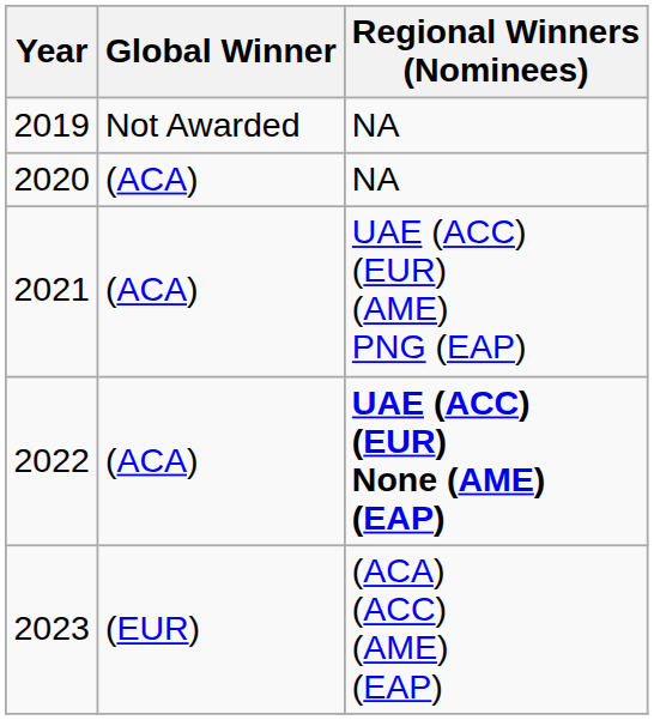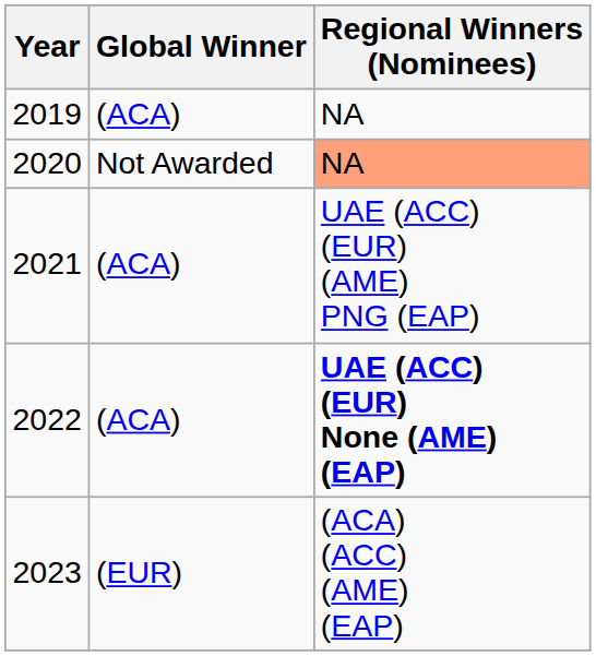 <table class="wikitable">
 <tr>
 <th>Year</th>
 <th>Global Winner</th>
 <th>Regional Winners <br> (Nominees)</th>
 </tr>
 <tr>
 <td>2019</td>
-<td>Not Awarded</td>
+<td> (<a href='#'>ACA</a>)</td>
 <td>NA</td>
 </tr>
 <tr>
 <td>2020</td>
-<td> (<a href='#'>ACA</a>)</td>
-<td>NA</td>
+<td>Not Awarded</td>
+<td style="background: lightsalmon;">NA</td>
 </tr>
 <tr>
 <td>2021</td>
 <td> (<a href='#'>ACA</a>)</td>
 <td> <a href='#'>UAE</a> (<a href='#'>ACC</a>)<br> (<a href='#'>EUR</a>)<br> (<a href='#'>AME</a>)<br> <a href='#'>PNG</a> (<a href='#'>EAP</a>)</td>
 </tr>
 <tr>
 <td>2022</td>
 <td> (<a href='#'>ACA</a>)</td>
 <td><strong> <a href='#'>UAE</a> (<a href='#'>ACC</a>)<br> (<a href='#'>EUR</a>)<br> None (<a href='#'>AME</a>)<br> (<a href='#'>EAP</a>)</strong></td>
 </tr>
 <tr>
 <td>2023</td>
 <td> (<a href='#'>EUR</a>)</td>
 <td> (<a href='#'>ACA</a>)<br> (<a href='#'>ACC</a>)<br> (<a href='#'>AME</a>)<br> (<a href='#'>EAP</a>)</td>
 </tr>
 </table>
